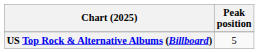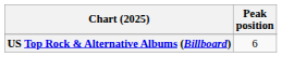 <table class="wikitable sortable plainrowheaders" style="text-align:center">
 <tr>
 <th scope="col">Chart (2025)</th>
 <th scope="col">Peak<br>position</th>
 </tr>
 <tr>
 </tr>
 <tr>
 <th scope="row">US <a href='#'>Top Rock & Alternative Albums</a> (<em><a href='#'>Billboard</a></em>)</th>
-<td>5</td>
+<td>6</td>
 </tr>
 </table>
